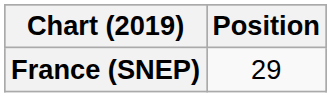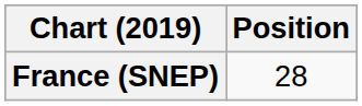 <table class="wikitable plainrowheaders" style="text-align:center;">
 <tr>
 <th scope="col">Chart (2019)</th>
 <th scope="col">Position</th>
 </tr>
 <tr>
 <th scope="row">France (SNEP)</th>
-<td>29</td>
+<td>28</td>
 </tr>
 </table>
